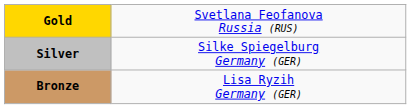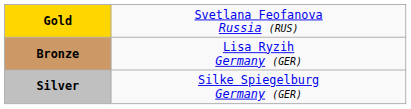 <table class="wikitable" style=" text-align:center; " width="35%">
 <tr>
 <td bgcolor="gold"><strong>Gold</strong></td>
 <td> <a href='#'>Svetlana Feofanova</a><br><em><a href='#'>Russia</a> <small>(RUS)</small></em></td>
 </tr>
 <tr>
+<td bgcolor="CC9966"><strong>Bronze</strong></td>
+<td> <a href='#'>Lisa Ryzih</a><br><em><a href='#'>Germany</a> <small>(GER)</small></em></td>
+</tr>
+<tr>
 <td bgcolor="silver"><strong>Silver</strong></td>
 <td> <a href='#'>Silke Spiegelburg</a><br><em><a href='#'>Germany</a> <small>(GER)</small></em></td>
 </tr>
-<tr>
-<td bgcolor="CC9966"><strong>Bronze</strong></td>
-<td> <a href='#'>Lisa Ryzih</a><br><em><a href='#'>Germany</a> <small>(GER)</small></em></td>
-</tr>
 </table>
